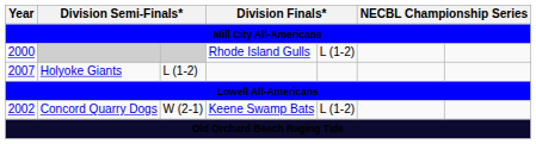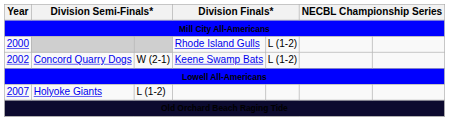 <table class="wikitable">
 <tr>
 <th>Year</th>
 <th colspan=2>Division Semi-Finals*</th>
 <th colspan=2>Division Finals*</th>
 <th colspan=2>NECBL Championship Series</th>
 </tr>
 <tr>
 <th style="background-color:blue" colspan="7"><span><small>Mill City All-Americans</small></span></th>
 </tr>
 <tr>
 <td><a href='#'>2000</a></td>
 <th style="background-color:#cfcfcf;"></th>
 <th style="background-color:#cfcfcf;"></th>
 <td><a href='#'>Rhode Island Gulls</a></td>
 <td>L (1-2)</td>
 <td></td>
 <td></td>
 </tr>
 <tr>
+<td><a href='#'>2002</a></td>
+<td><a href='#'>Concord Quarry Dogs</a></td>
+<td>W (2-1)</td>
+<td><a href='#'>Keene Swamp Bats</a></td>
+<td>L (1-2)</td>
+<td></td>
+<td></td>
+</tr>
+<tr>
+<th style="background-color:blue" colspan="7"><span><small>Lowell All-Americans</small></span></th>
+</tr>
+<tr>
 <td><a href='#'>2007</a></td>
 <td><a href='#'>Holyoke Giants</a></td>
 <td>L (1-2)</td>
 <td></td>
 <td></td>
 <td></td>
 <td></td>
 </tr>
 <tr>
-<th style="background-color:blue" colspan="7"><span><small>Lowell All-Americans</small></span></th>
-</tr>
-<tr>
-<td><a href='#'>2002</a></td>
-<td><a href='#'>Concord Quarry Dogs</a></td>
-<td>W (2-1)</td>
-<td><a href='#'>Keene Swamp Bats</a></td>
-<td>L (1-2)</td>
-<td></td>
-<td></td>
-</tr>
-<tr>
 <th style="background-color:#0C0A2F" colspan="7"><span><small>Old Orchard Beach Raging Tide</small></span></th>
 </tr>
 <tr>
 </tr>
 </table>
